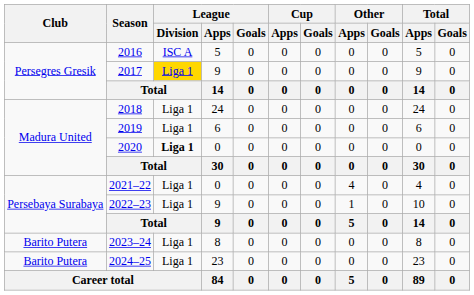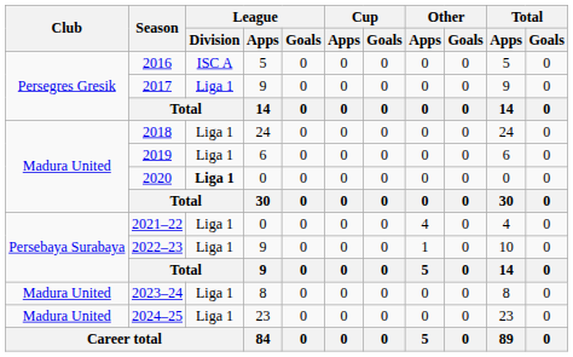 <table class="wikitable" style="text-align: center">
 <tr>
 <th rowspan="2">Club</th>
 <th rowspan="2">Season</th>
 <th colspan="3">League</th>
 <th colspan="2">Cup</th>
 <th colspan="2">Other</th>
 <th colspan="2">Total</th>
 </tr>
 <tr>
 <th>Division</th>
 <th>Apps</th>
 <th>Goals</th>
 <th>Apps</th>
 <th>Goals</th>
 <th>Apps</th>
 <th>Goals</th>
 <th>Apps</th>
 <th>Goals</th>
 </tr>
 <tr>
 <td rowspan="3"><a href='#'>Persegres Gresik</a></td>
 <td><a href='#'>2016</a></td>
 <td><a href='#'>ISC A</a></td>
 <td>5</td>
 <td>0</td>
 <td>0</td>
 <td>0</td>
 <td>0</td>
 <td>0</td>
 <td>5</td>
 <td>0</td>
 </tr>
 <tr>
 <td><a href='#'>2017</a></td>
-<td rowspan="1" style="background: gold;"><a href='#'>Liga 1</a></td>
+<td rowspan="1"><a href='#'>Liga 1</a></td>
 <td>9</td>
 <td>0</td>
 <td>0</td>
 <td>0</td>
 <td>0</td>
 <td>0</td>
 <td>9</td>
 <td>0</td>
 </tr>
 <tr>
 <th colspan="2">Total</th>
 <th>14</th>
 <th>0</th>
 <th>0</th>
 <th>0</th>
 <th>0</th>
 <th>0</th>
 <th>14</th>
 <th>0</th>
 </tr>
 <tr>
 <td rowspan="4"><a href='#'>Madura United</a></td>
 <td><a href='#'>2018</a></td>
 <td rowspan="1">Liga 1</td>
 <td>24</td>
 <td>0</td>
 <td>0</td>
 <td>0</td>
 <td>0</td>
 <td>0</td>
 <td>24</td>
 <td>0</td>
 </tr>
 <tr>
 <td><a href='#'>2019</a></td>
 <td rowspan="1">Liga 1</td>
 <td>6</td>
 <td>0</td>
 <td>0</td>
 <td>0</td>
 <td>0</td>
 <td>0</td>
 <td>6</td>
 <td>0</td>
 </tr>
 <tr>
 <td><a href='#'>2020</a></td>
 <td rowspan="1"><strong>Liga 1</strong></td>
 <td>0</td>
 <td>0</td>
 <td>0</td>
 <td>0</td>
 <td>0</td>
 <td>0</td>
 <td>0</td>
 <td>0</td>
 </tr>
 <tr>
 <th colspan="2">Total</th>
 <th>30</th>
 <th>0</th>
 <th>0</th>
 <th>0</th>
 <th>0</th>
 <th>0</th>
 <th>30</th>
 <th>0</th>
 </tr>
 <tr>
 <td rowspan="3"><a href='#'>Persebaya Surabaya</a></td>
 <td><a href='#'>2021–22</a></td>
 <td rowspan="1">Liga 1</td>
 <td>0</td>
 <td>0</td>
 <td>0</td>
 <td>0</td>
 <td>4</td>
 <td>0</td>
 <td>4</td>
 <td>0</td>
 </tr>
 <tr>
 <td><a href='#'>2022–23</a></td>
 <td>Liga 1</td>
 <td>9</td>
 <td>0</td>
 <td>0</td>
 <td>0</td>
 <td>1</td>
 <td>0</td>
 <td>10</td>
 <td>0</td>
 </tr>
 <tr>
 <th colspan="2">Total</th>
 <th>9</th>
 <th>0</th>
 <th>0</th>
 <th>0</th>
 <th>5</th>
 <th>0</th>
 <th>14</th>
 <th>0</th>
 </tr>
 <tr>
-<td rowspan="1"><a href='#'>Barito Putera</a></td>
+<td rowspan="1"><a href='#'>Madura United</a></td>
 <td><a href='#'>2023–24</a></td>
 <td rowspan="1">Liga 1</td>
 <td>8</td>
 <td>0</td>
 <td>0</td>
 <td>0</td>
 <td>0</td>
 <td>0</td>
 <td>8</td>
 <td>0</td>
 </tr>
 <tr>
-<td rowspan="1"><a href='#'>Barito Putera</a></td>
+<td rowspan="1"><a href='#'>Madura United</a></td>
 <td><a href='#'>2024–25</a></td>
 <td rowspan="1">Liga 1</td>
 <td>23</td>
 <td>0</td>
 <td>0</td>
 <td>0</td>
 <td>0</td>
 <td>0</td>
 <td>23</td>
 <td>0</td>
 </tr>
 <tr>
 <th colspan=3>Career total</th>
 <th>84</th>
 <th>0</th>
 <th>0</th>
 <th>0</th>
 <th>5</th>
 <th>0</th>
 <th>89</th>
 <th>0</th>
 </tr>
 </table>
